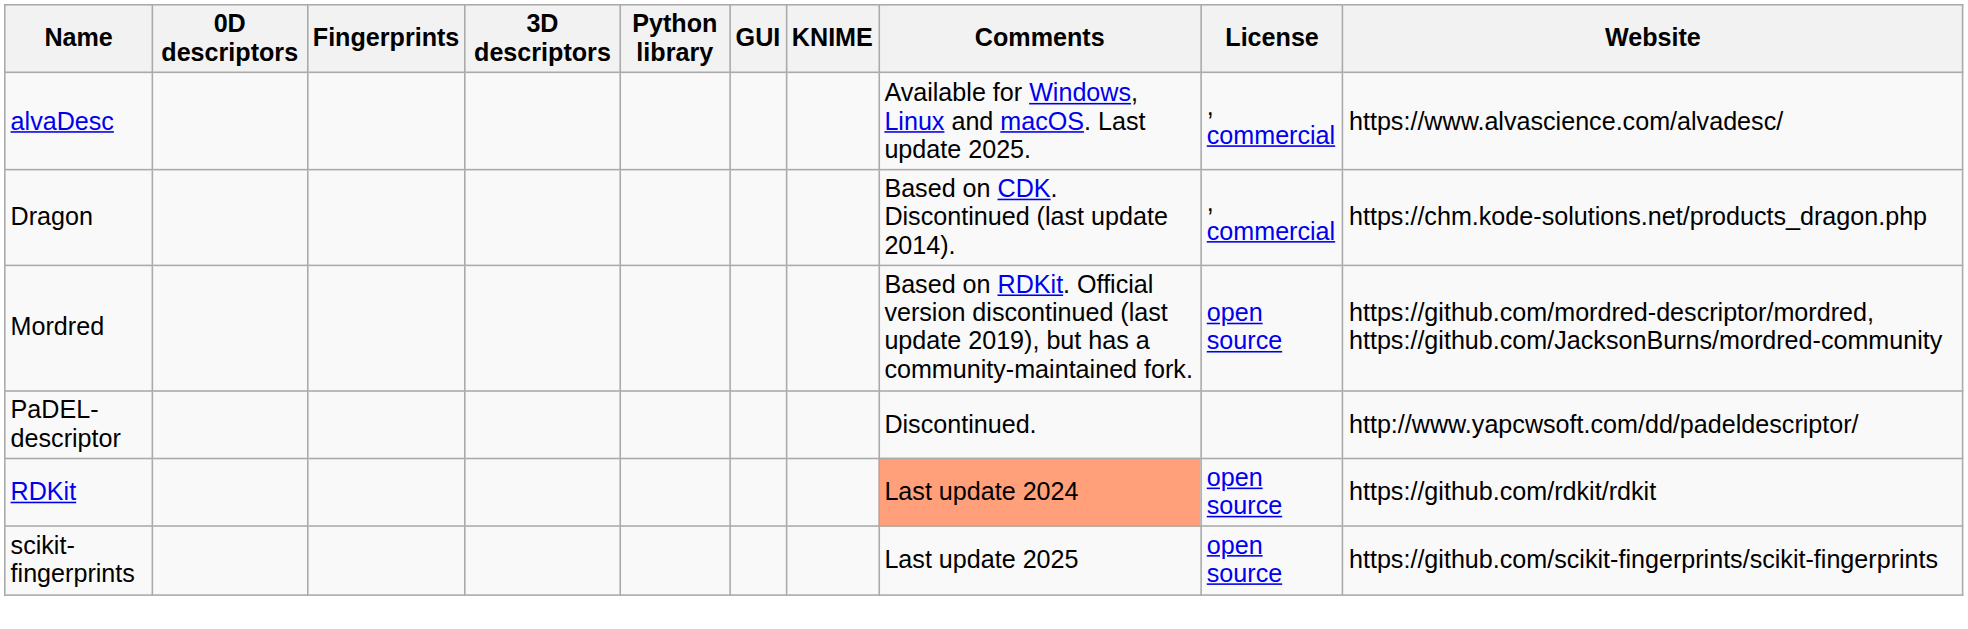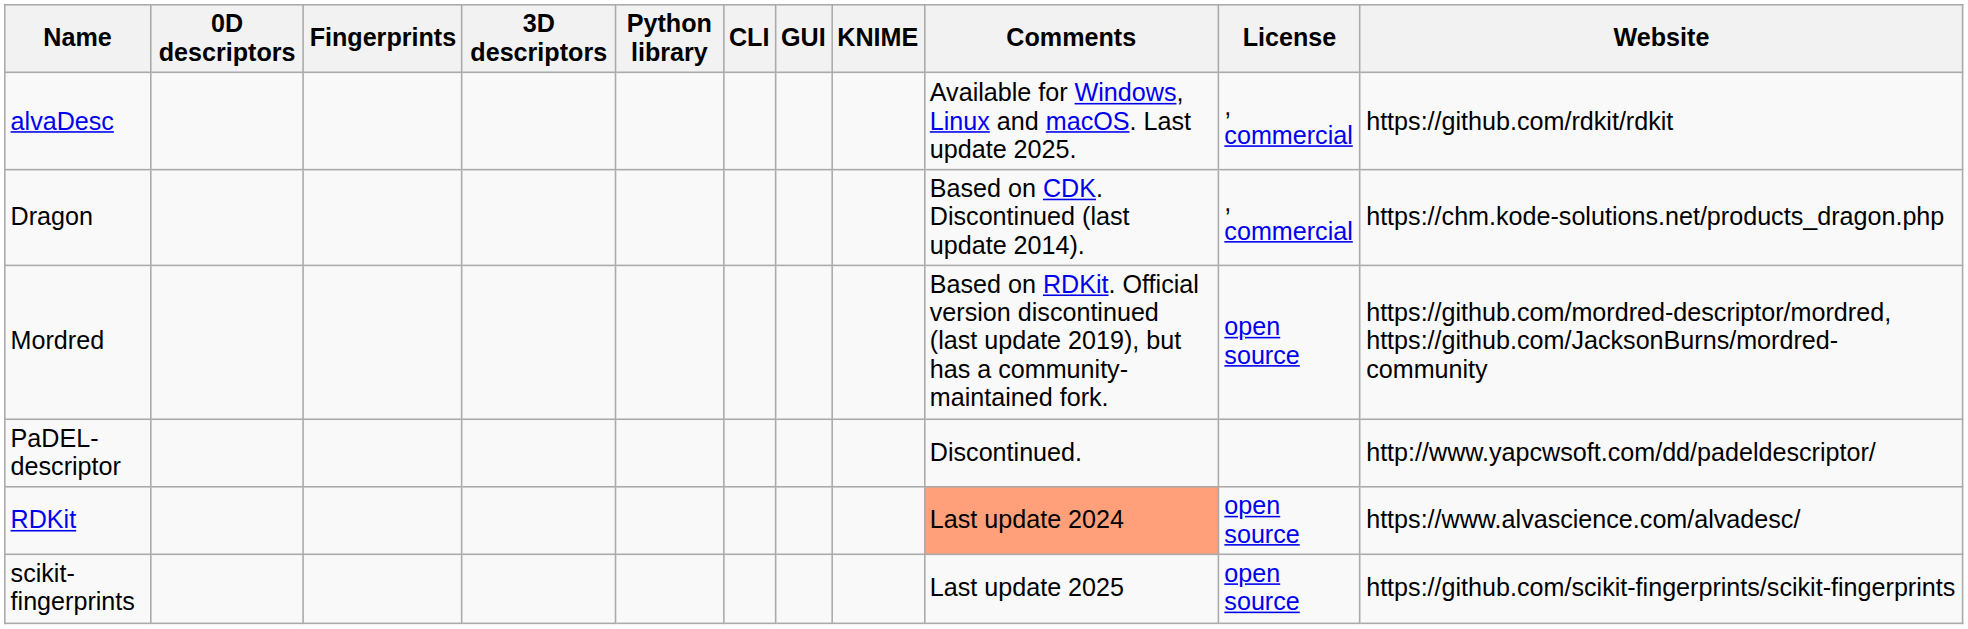 <table class="wikitable">
 <tr>
 <th>Name</th>
 <th>0D descriptors</th>
 <th>Fingerprints</th>
 <th>3D descriptors</th>
 <th>Python library</th>
+<th>CLI</th>
 <th>GUI</th>
 <th>KNIME</th>
 <th>Comments</th>
 <th>License</th>
 <th>Website</th>
 </tr>
 <tr>
 <td><a href='#'>alvaDesc</a></td>
 <td></td>
 <td></td>
 <td></td>
 <td></td>
 <td></td>
 <td></td>
+<td></td>
 <td>Available for <a href='#'>Windows</a>, <a href='#'>Linux</a> and <a href='#'>macOS</a>. Last update 2025.</td>
 <td>, <a href='#'>commercial</a></td>
-<td>https://www.alvascience.com/alvadesc/</td>
+<td>https://github.com/rdkit/rdkit</td>
 </tr>
 <tr>
 <td>Dragon</td>
+<td></td>
 <td></td>
 <td></td>
 <td></td>
 <td></td>
 <td></td>
 <td></td>
 <td>Based on <a href='#'>CDK</a>. Discontinued (last update 2014).</td>
 <td>, <a href='#'>commercial</a></td>
 <td>https://chm.kode-solutions.net/products_dragon.php</td>
 </tr>
 <tr>
 <td>Mordred</td>
 <td></td>
 <td></td>
 <td></td>
 <td></td>
 <td></td>
 <td></td>
+<td></td>
 <td>Based on <a href='#'>RDKit</a>. Official version discontinued (last update 2019), but has a community-maintained fork.</td>
 <td> <a href='#'>open source</a></td>
 <td>https://github.com/mordred-descriptor/mordred, https://github.com/JacksonBurns/mordred-community</td>
 </tr>
 <tr>
 <td>PaDEL-descriptor</td>
+<td></td>
 <td></td>
 <td></td>
 <td></td>
 <td></td>
 <td></td>
 <td></td>
 <td>Discontinued.</td>
 <td></td>
 <td>http://www.yapcwsoft.com/dd/padeldescriptor/</td>
 </tr>
 <tr>
 <td><a href='#'>RDKit</a></td>
 <td></td>
 <td></td>
 <td></td>
 <td></td>
 <td></td>
 <td></td>
+<td></td>
 <td style="background: lightsalmon;">Last update 2024</td>
 <td> <a href='#'>open source</a></td>
-<td>https://github.com/rdkit/rdkit</td>
+<td>https://www.alvascience.com/alvadesc/</td>
 </tr>
 <tr>
 <td>scikit-fingerprints</td>
+<td></td>
 <td></td>
 <td></td>
 <td></td>
 <td></td>
 <td></td>
 <td></td>
 <td>Last update 2025</td>
 <td> <a href='#'>open source</a></td>
 <td>https://github.com/scikit-fingerprints/scikit-fingerprints</td>
 </tr>
 </table>
